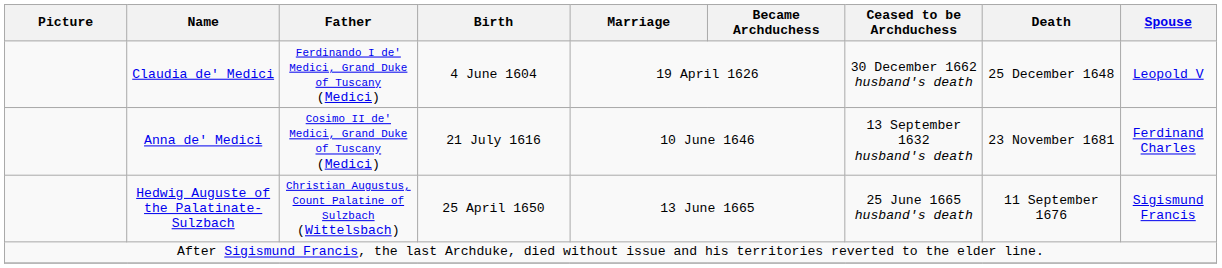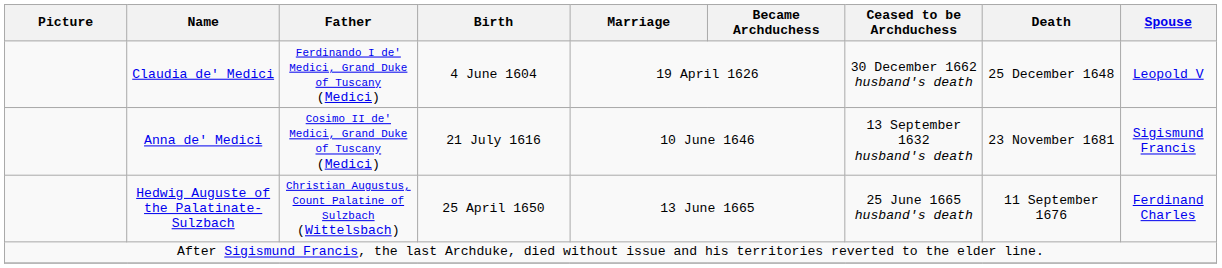 <table width=95% class="wikitable">
 <tr>
 <th width = "8%">Picture</th>
 <th width = "10%">Name</th>
 <th width = "9%">Father</th>
 <th width = "10%">Birth</th>
 <th width = "9%">Marriage</th>
 <th width = "9%">Became Archduchess</th>
 <th width = "9%">Ceased to be Archduchess</th>
 <th width = "9%">Death</th>
 <th width = "6%"><a href='#'>Spouse</a></th>
 </tr>
 <tr>
 <td align=center></td>
 <td align=center><a href='#'>Claudia de' Medici</a></td>
 <td align="center"><small><a href='#'>Ferdinando I de' Medici, Grand Duke of Tuscany</a></small><br>(<a href='#'>Medici</a>)</td>
 <td align="center">4 June 1604</td>
 <td align="center" colspan="2">19 April 1626</td>
 <td align="center">30 December 1662<br><em>husband's death</em></td>
 <td align="center">25 December 1648</td>
 <td align="center"><a href='#'>Leopold V</a></td>
 </tr>
 <tr>
 <td align=center></td>
 <td align=center><a href='#'>Anna de' Medici</a></td>
 <td align="center"><small><a href='#'>Cosimo II de' Medici, Grand Duke of Tuscany</a></small><br>(<a href='#'>Medici</a>)</td>
 <td align="center">21 July 1616</td>
 <td align="center" colspan="2">10 June 1646</td>
 <td align="center">13 September 1632<br><em>husband's death</em></td>
 <td align="center">23 November 1681</td>
-<td align="center"><a href='#'>Ferdinand Charles</a></td>
+<td align="center"><a href='#'>Sigismund Francis</a></td>
 </tr>
 <tr>
 <td align=center></td>
 <td align=center><a href='#'>Hedwig Auguste of the Palatinate-Sulzbach</a></td>
 <td align="center"><small><a href='#'>Christian Augustus, Count Palatine of Sulzbach</a></small><br>(<a href='#'>Wittelsbach</a>)</td>
 <td align="center">25 April 1650</td>
 <td align="center" colspan="2">13 June 1665</td>
 <td align="center">25 June 1665<br><em>husband's death</em></td>
 <td align="center">11 September 1676</td>
-<td align="center"><a href='#'>Sigismund Francis</a></td>
+<td align="center"><a href='#'>Ferdinand Charles</a></td>
 </tr>
 <tr>
 <td align="center" colspan="9">After <a href='#'>Sigismund Francis</a>, the last Archduke, died without issue and his territories reverted to the elder line.</td>
 </tr>
 <tr>
 </tr>
 </table>
